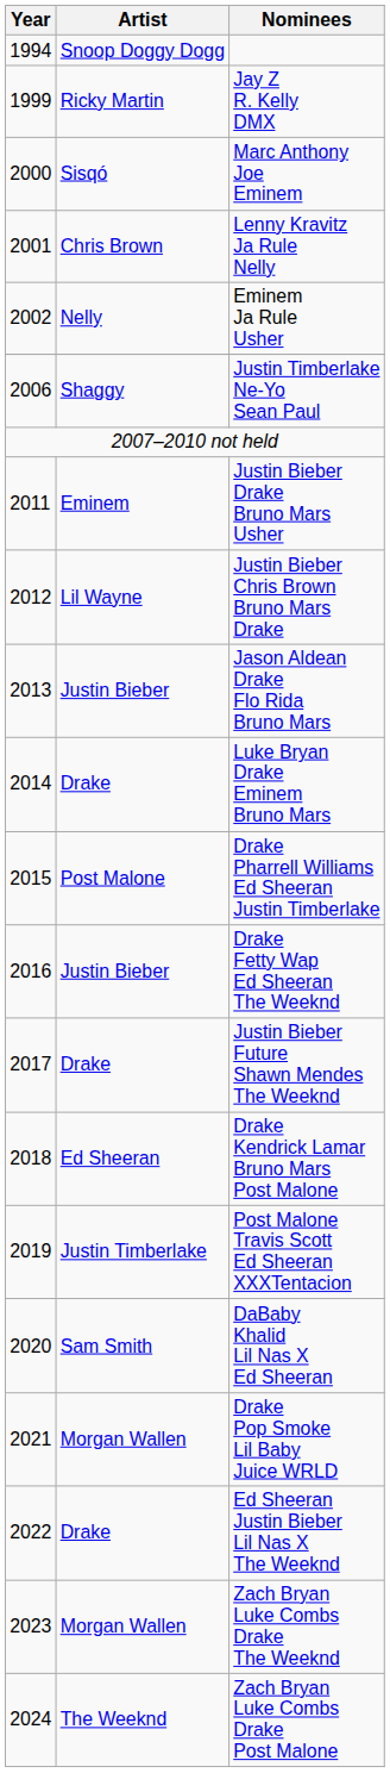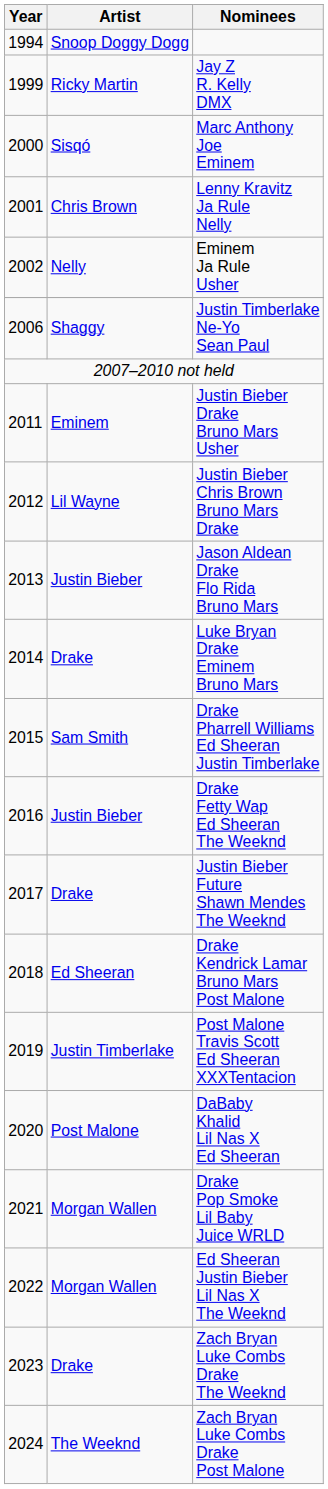 <table class="wikitable">
 <tr>
 <th>Year</th>
 <th>Artist</th>
 <th>Nominees</th>
 </tr>
 <tr>
 <td>1994</td>
 <td><a href='#'>Snoop Doggy Dogg</a></td>
 <td></td>
 </tr>
 <tr>
 <td>1999</td>
 <td><a href='#'>Ricky Martin</a></td>
 <td><a href='#'>Jay Z</a><br><a href='#'>R. Kelly</a><br><a href='#'>DMX</a></td>
 </tr>
 <tr>
 <td>2000</td>
 <td><a href='#'>Sisqó</a></td>
 <td><a href='#'>Marc Anthony</a><br><a href='#'>Joe</a><br><a href='#'>Eminem</a></td>
 </tr>
 <tr>
 <td>2001</td>
 <td><a href='#'>Chris Brown</a></td>
 <td><a href='#'>Lenny Kravitz</a><br><a href='#'>Ja Rule</a><br><a href='#'>Nelly</a></td>
 </tr>
 <tr>
 <td>2002</td>
 <td><a href='#'>Nelly</a></td>
 <td>Eminem<br>Ja Rule<br><a href='#'>Usher</a></td>
 </tr>
 <tr>
 </tr>
 <tr>
 <td>2006</td>
 <td><a href='#'>Shaggy</a></td>
 <td><a href='#'>Justin Timberlake</a><br><a href='#'>Ne-Yo</a><br><a href='#'>Sean Paul</a></td>
 </tr>
 <tr>
 <td colspan=3 style="text-align:center;"><em>2007–2010 not held</em></td>
 </tr>
 <tr>
 <td>2011</td>
 <td><a href='#'>Eminem</a></td>
 <td><a href='#'>Justin Bieber</a><br><a href='#'>Drake</a><br><a href='#'>Bruno Mars</a><br><a href='#'>Usher</a></td>
 </tr>
 <tr>
 <td>2012</td>
 <td><a href='#'>Lil Wayne</a></td>
 <td><a href='#'>Justin Bieber</a><br><a href='#'>Chris Brown</a><br><a href='#'>Bruno Mars</a><br><a href='#'>Drake</a></td>
 </tr>
 <tr>
 <td>2013</td>
 <td><a href='#'>Justin Bieber</a></td>
 <td><a href='#'>Jason Aldean</a><br><a href='#'>Drake</a><br><a href='#'>Flo Rida</a><br><a href='#'>Bruno Mars</a></td>
 </tr>
 <tr>
 <td>2014</td>
 <td><a href='#'>Drake</a></td>
 <td><a href='#'>Luke Bryan</a><br><a href='#'>Drake</a><br><a href='#'>Eminem</a><br><a href='#'>Bruno Mars</a></td>
 </tr>
 <tr>
 <td>2015</td>
-<td><a href='#'>Post Malone</a></td>
+<td><a href='#'>Sam Smith</a></td>
 <td><a href='#'>Drake</a><br><a href='#'>Pharrell Williams</a><br><a href='#'>Ed Sheeran</a><br><a href='#'>Justin Timberlake</a></td>
 </tr>
 <tr>
 <td>2016</td>
 <td><a href='#'>Justin Bieber</a></td>
 <td><a href='#'>Drake</a><br><a href='#'>Fetty Wap</a><br><a href='#'>Ed Sheeran</a><br><a href='#'>The Weeknd</a></td>
 </tr>
 <tr>
 <td>2017</td>
 <td><a href='#'>Drake</a></td>
 <td><a href='#'>Justin Bieber</a><br><a href='#'>Future</a><br><a href='#'>Shawn Mendes</a><br><a href='#'>The Weeknd</a></td>
 </tr>
 <tr>
 <td>2018</td>
 <td><a href='#'>Ed Sheeran</a></td>
 <td><a href='#'>Drake</a><br><a href='#'>Kendrick Lamar</a><br><a href='#'>Bruno Mars</a><br><a href='#'>Post Malone</a></td>
 </tr>
 <tr>
 <td>2019</td>
 <td><a href='#'>Justin Timberlake</a></td>
 <td><a href='#'>Post Malone</a><br><a href='#'>Travis Scott</a><br><a href='#'>Ed Sheeran</a><br><a href='#'>XXXTentacion</a></td>
 </tr>
 <tr>
 <td>2020</td>
-<td><a href='#'>Sam Smith</a></td>
+<td><a href='#'>Post Malone</a></td>
 <td><a href='#'>DaBaby</a><br><a href='#'>Khalid</a><br><a href='#'>Lil Nas X</a><br><a href='#'>Ed Sheeran</a></td>
 </tr>
 <tr>
 <td>2021</td>
 <td><a href='#'>Morgan Wallen</a></td>
 <td><a href='#'>Drake</a><br><a href='#'>Pop Smoke</a><br><a href='#'>Lil Baby</a><br><a href='#'>Juice WRLD</a></td>
 </tr>
 <tr>
 <td>2022</td>
-<td><a href='#'>Drake</a></td>
+<td><a href='#'>Morgan Wallen</a></td>
 <td><a href='#'>Ed Sheeran</a><br><a href='#'>Justin Bieber</a><br><a href='#'>Lil Nas X</a><br><a href='#'>The Weeknd</a></td>
 </tr>
 <tr>
 <td>2023</td>
-<td><a href='#'>Morgan Wallen</a></td>
+<td><a href='#'>Drake</a></td>
 <td><a href='#'>Zach Bryan</a><br><a href='#'>Luke Combs</a><br><a href='#'>Drake</a><br><a href='#'>The Weeknd</a></td>
 </tr>
 <tr>
 <td>2024</td>
 <td><a href='#'>The Weeknd</a></td>
 <td><a href='#'>Zach Bryan</a><br><a href='#'>Luke Combs</a><br><a href='#'>Drake</a><br><a href='#'>Post Malone</a></td>
 </tr>
 </table>
